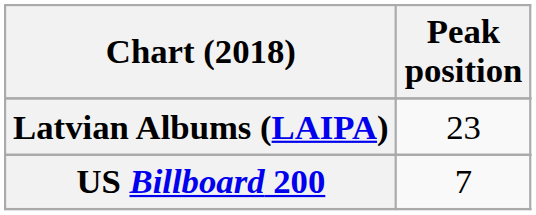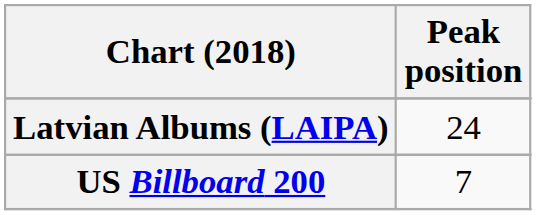 <table class="wikitable sortable plainrowheaders" style="text-align:center">
 <tr>
 <th scope="col">Chart (2018)</th>
 <th scope="col">Peak<br>position</th>
 </tr>
 <tr>
 </tr>
 <tr>
 </tr>
 <tr>
 </tr>
 <tr>
 </tr>
 <tr>
 </tr>
 <tr>
 </tr>
 <tr>
 </tr>
 <tr>
 </tr>
 <tr>
 </tr>
 <tr>
 </tr>
 <tr>
 </tr>
 <tr>
 </tr>
 <tr>
 </tr>
 <tr>
 </tr>
 <tr>
 <th scope="row">Latvian Albums (<a href='#'>LAIPA</a>)</th>
-<td>23</td>
+<td>24</td>
 </tr>
 <tr>
 </tr>
 <tr>
 </tr>
 <tr>
 </tr>
 <tr>
 </tr>
 <tr>
 </tr>
 <tr>
 </tr>
 <tr>
 </tr>
 <tr>
 <th scope="row">US <a href='#'><em>Billboard</em> 200</a></th>
 <td>7</td>
 </tr>
 <tr>
 </tr>
 </table>
